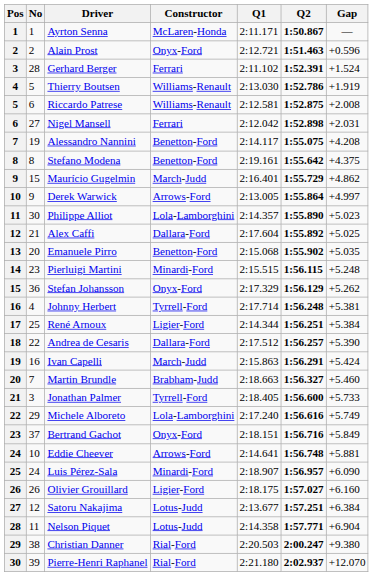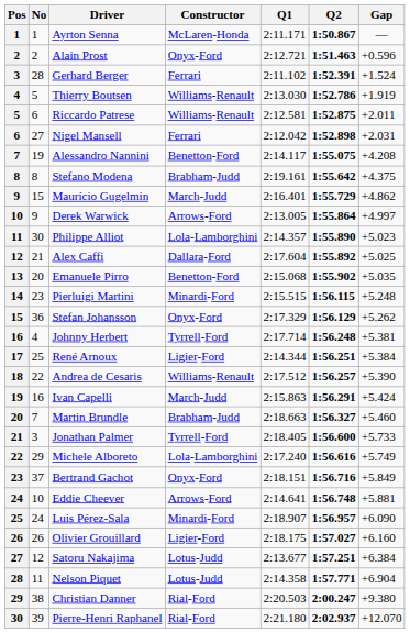 <table class="wikitable sortable" style="font-size: 95%;">
 <tr>
 <th>Pos</th>
 <th>No</th>
 <th>Driver</th>
 <th>Constructor</th>
 <th>Q1</th>
 <th>Q2</th>
 <th>Gap</th>
 </tr>
 <tr>
 <th>1</th>
 <td>1</td>
 <td> <a href='#'>Ayrton Senna</a></td>
 <td><a href='#'>McLaren</a>-<a href='#'>Honda</a></td>
 <td>2:11.171</td>
 <td><strong>1:50.867</strong></td>
 <td align="center">—</td>
 </tr>
 <tr>
 <th>2</th>
 <td>2</td>
 <td> <a href='#'>Alain Prost</a></td>
 <td><a href='#'>Onyx</a>-<a href='#'>Ford</a></td>
 <td>2:12.721</td>
 <td><strong>1:51.463</strong></td>
 <td>+0.596</td>
 </tr>
 <tr>
 <th>3</th>
 <td>28</td>
 <td> <a href='#'>Gerhard Berger</a></td>
 <td><a href='#'>Ferrari</a></td>
 <td>2:11.102</td>
 <td><strong>1:52.391</strong></td>
 <td>+1.524</td>
 </tr>
 <tr>
 <th>4</th>
 <td>5</td>
 <td> <a href='#'>Thierry Boutsen</a></td>
 <td><a href='#'>Williams</a>-<a href='#'>Renault</a></td>
 <td>2:13.030</td>
 <td><strong>1:52.786</strong></td>
 <td>+1.919</td>
 </tr>
 <tr>
 <th>5</th>
 <td>6</td>
 <td> <a href='#'>Riccardo Patrese</a></td>
 <td><a href='#'>Williams</a>-<a href='#'>Renault</a></td>
 <td>2:12.581</td>
 <td><strong>1:52.875</strong></td>
-<td>+2.008</td>
+<td>+2.011</td>
 </tr>
 <tr>
 <th>6</th>
 <td>27</td>
 <td> <a href='#'>Nigel Mansell</a></td>
 <td><a href='#'>Ferrari</a></td>
 <td>2:12.042</td>
 <td><strong>1:52.898</strong></td>
 <td>+2.031</td>
 </tr>
 <tr>
 <th>7</th>
 <td>19</td>
 <td> <a href='#'>Alessandro Nannini</a></td>
 <td><a href='#'>Benetton</a>-<a href='#'>Ford</a></td>
 <td>2:14.117</td>
 <td><strong>1:55.075</strong></td>
 <td>+4.208</td>
 </tr>
 <tr>
 <th>8</th>
 <td>8</td>
 <td> <a href='#'>Stefano Modena</a></td>
-<td><a href='#'>Benetton</a>-<a href='#'>Ford</a></td>
+<td><a href='#'>Brabham</a>-<a href='#'>Judd</a></td>
 <td>2:19.161</td>
 <td><strong>1:55.642</strong></td>
 <td>+4.375</td>
 </tr>
 <tr>
 <th>9</th>
 <td>15</td>
 <td> <a href='#'>Maurício Gugelmin</a></td>
 <td><a href='#'>March</a>-<a href='#'>Judd</a></td>
 <td>2:16.401</td>
 <td><strong>1:55.729</strong></td>
 <td>+4.862</td>
 </tr>
 <tr>
 <th>10</th>
 <td>9</td>
 <td> <a href='#'>Derek Warwick</a></td>
 <td><a href='#'>Arrows</a>-<a href='#'>Ford</a></td>
 <td>2:13.005</td>
 <td><strong>1:55.864</strong></td>
 <td>+4.997</td>
 </tr>
 <tr>
 <th>11</th>
 <td>30</td>
 <td> <a href='#'>Philippe Alliot</a></td>
 <td><a href='#'>Lola</a>-<a href='#'>Lamborghini</a></td>
 <td>2:14.357</td>
 <td><strong>1:55.890</strong></td>
 <td>+5.023</td>
 </tr>
 <tr>
 <th>12</th>
 <td>21</td>
 <td> <a href='#'>Alex Caffi</a></td>
 <td><a href='#'>Dallara</a>-<a href='#'>Ford</a></td>
 <td>2:17.604</td>
 <td><strong>1:55.892</strong></td>
 <td>+5.025</td>
 </tr>
 <tr>
 <th>13</th>
 <td>20</td>
 <td> <a href='#'>Emanuele Pirro</a></td>
 <td><a href='#'>Benetton</a>-<a href='#'>Ford</a></td>
 <td>2:15.068</td>
 <td><strong>1:55.902</strong></td>
 <td>+5.035</td>
 </tr>
 <tr>
 <th>14</th>
 <td>23</td>
 <td> <a href='#'>Pierluigi Martini</a></td>
 <td><a href='#'>Minardi</a>-<a href='#'>Ford</a></td>
 <td>2:15.515</td>
 <td><strong>1:56.115</strong></td>
 <td>+5.248</td>
 </tr>
 <tr>
 <th>15</th>
 <td>36</td>
 <td> <a href='#'>Stefan Johansson</a></td>
 <td><a href='#'>Onyx</a>-<a href='#'>Ford</a></td>
 <td>2:17.329</td>
 <td><strong>1:56.129</strong></td>
 <td>+5.262</td>
 </tr>
 <tr>
 <th>16</th>
 <td>4</td>
 <td> <a href='#'>Johnny Herbert</a></td>
 <td><a href='#'>Tyrrell</a>-<a href='#'>Ford</a></td>
 <td>2:17.714</td>
 <td><strong>1:56.248</strong></td>
 <td>+5.381</td>
 </tr>
 <tr>
 <th>17</th>
 <td>25</td>
 <td> <a href='#'>René Arnoux</a></td>
 <td><a href='#'>Ligier</a>-<a href='#'>Ford</a></td>
 <td>2:14.344</td>
 <td><strong>1:56.251</strong></td>
 <td>+5.384</td>
 </tr>
 <tr>
 <th>18</th>
 <td>22</td>
 <td> <a href='#'>Andrea de Cesaris</a></td>
-<td><a href='#'>Dallara</a>-<a href='#'>Ford</a></td>
+<td><a href='#'>Williams</a>-<a href='#'>Renault</a></td>
 <td>2:17.512</td>
 <td><strong>1:56.257</strong></td>
 <td>+5.390</td>
 </tr>
 <tr>
 <th>19</th>
 <td>16</td>
 <td> <a href='#'>Ivan Capelli</a></td>
 <td><a href='#'>March</a>-<a href='#'>Judd</a></td>
 <td>2:15.863</td>
 <td><strong>1:56.291</strong></td>
 <td>+5.424</td>
 </tr>
 <tr>
 <th>20</th>
 <td>7</td>
 <td> <a href='#'>Martin Brundle</a></td>
 <td><a href='#'>Brabham</a>-<a href='#'>Judd</a></td>
 <td>2:18.663</td>
 <td><strong>1:56.327</strong></td>
 <td>+5.460</td>
 </tr>
 <tr>
 <th>21</th>
 <td>3</td>
 <td> <a href='#'>Jonathan Palmer</a></td>
 <td><a href='#'>Tyrrell</a>-<a href='#'>Ford</a></td>
 <td>2:18.405</td>
 <td><strong>1:56.600</strong></td>
 <td>+5.733</td>
 </tr>
 <tr>
 <th>22</th>
 <td>29</td>
 <td> <a href='#'>Michele Alboreto</a></td>
 <td><a href='#'>Lola</a>-<a href='#'>Lamborghini</a></td>
 <td>2:17.240</td>
 <td><strong>1:56.616</strong></td>
 <td>+5.749</td>
 </tr>
 <tr>
 <th>23</th>
 <td>37</td>
 <td> <a href='#'>Bertrand Gachot</a></td>
 <td><a href='#'>Onyx</a>-<a href='#'>Ford</a></td>
 <td>2:18.151</td>
 <td><strong>1:56.716</strong></td>
 <td>+5.849</td>
 </tr>
 <tr>
 <th>24</th>
 <td>10</td>
 <td> <a href='#'>Eddie Cheever</a></td>
 <td><a href='#'>Arrows</a>-<a href='#'>Ford</a></td>
 <td>2:14.641</td>
 <td><strong>1:56.748</strong></td>
 <td>+5.881</td>
 </tr>
 <tr>
 <th>25</th>
 <td>24</td>
 <td> <a href='#'>Luis Pérez-Sala</a></td>
 <td><a href='#'>Minardi</a>-<a href='#'>Ford</a></td>
 <td>2:18.907</td>
 <td><strong>1:56.957</strong></td>
 <td>+6.090</td>
 </tr>
 <tr>
 <th>26</th>
 <td>26</td>
 <td> <a href='#'>Olivier Grouillard</a></td>
 <td><a href='#'>Ligier</a>-<a href='#'>Ford</a></td>
 <td>2:18.175</td>
 <td><strong>1:57.027</strong></td>
 <td>+6.160</td>
 </tr>
 <tr>
 <th>27</th>
 <td>12</td>
 <td> <a href='#'>Satoru Nakajima</a></td>
 <td><a href='#'>Lotus</a>-<a href='#'>Judd</a></td>
 <td>2:13.677</td>
 <td><strong>1:57.251</strong></td>
 <td>+6.384</td>
 </tr>
 <tr>
 <th>28</th>
 <td>11</td>
 <td> <a href='#'>Nelson Piquet</a></td>
 <td><a href='#'>Lotus</a>-<a href='#'>Judd</a></td>
 <td>2:14.358</td>
 <td><strong>1:57.771</strong></td>
 <td>+6.904</td>
 </tr>
 <tr>
 <th>29</th>
 <td>38</td>
 <td> <a href='#'>Christian Danner</a></td>
 <td><a href='#'>Rial</a>-<a href='#'>Ford</a></td>
 <td>2:20.503</td>
 <td><strong>2:00.247</strong></td>
 <td>+9.380</td>
 </tr>
 <tr>
 <th>30</th>
 <td>39</td>
 <td> <a href='#'>Pierre-Henri Raphanel</a></td>
 <td><a href='#'>Rial</a>-<a href='#'>Ford</a></td>
 <td>2:21.180</td>
 <td><strong>2:02.937</strong></td>
 <td>+12.070</td>
 </tr>
 </table>
